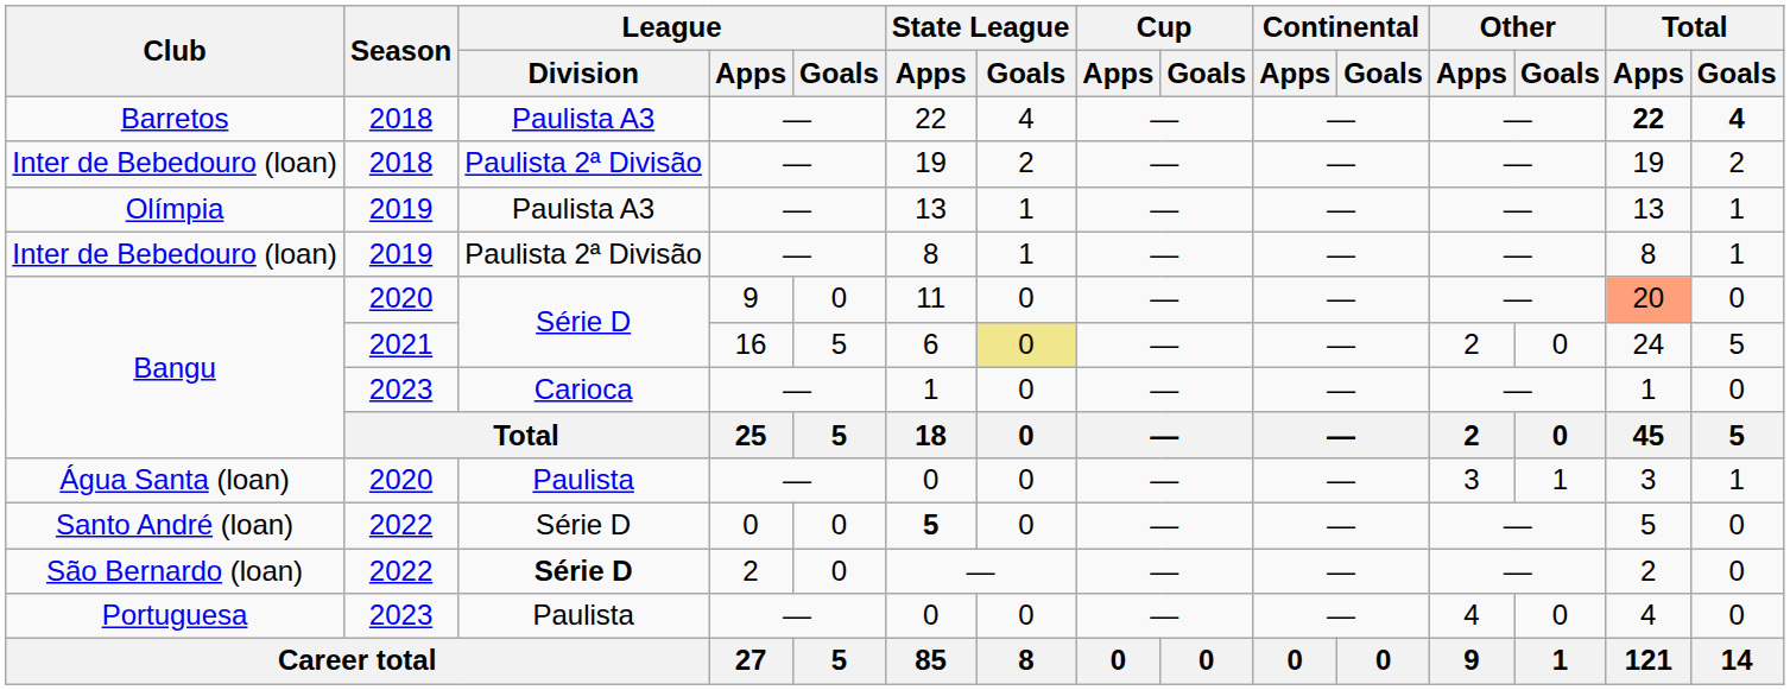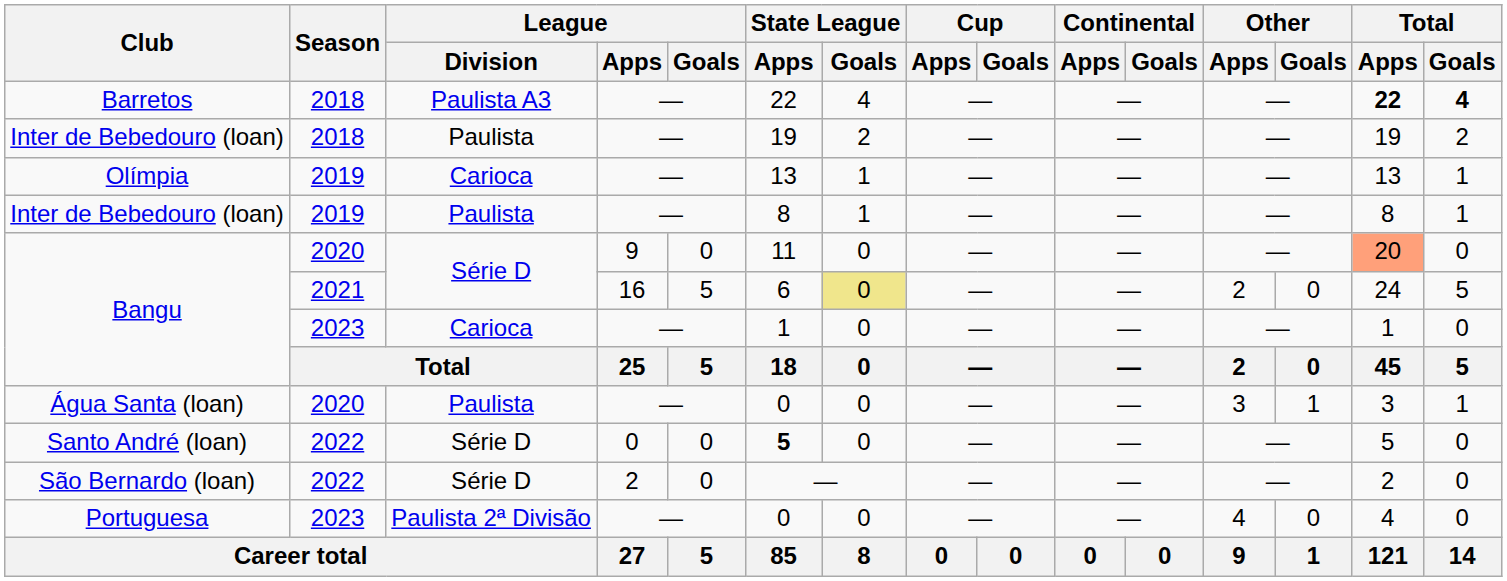 <table class="wikitable" style="text-align: center;">
 <tr>
 <th rowspan="2">Club</th>
 <th rowspan="2">Season</th>
 <th colspan="3">League</th>
 <th colspan="2">State League</th>
 <th colspan="2">Cup</th>
 <th colspan="2">Continental</th>
 <th colspan="2">Other</th>
 <th colspan="2">Total</th>
 </tr>
 <tr>
 <th>Division</th>
 <th>Apps</th>
 <th>Goals</th>
 <th>Apps</th>
 <th>Goals</th>
 <th>Apps</th>
 <th>Goals</th>
 <th>Apps</th>
 <th>Goals</th>
 <th>Apps</th>
 <th>Goals</th>
 <th>Apps</th>
 <th>Goals</th>
 </tr>
 <tr>
 <td valign="center"><a href='#'>Barretos</a></td>
 <td><a href='#'>2018</a></td>
 <td><a href='#'>Paulista A3</a></td>
 <td colspan="2">—</td>
 <td>22</td>
 <td>4</td>
 <td colspan="2">—</td>
 <td colspan="2">—</td>
 <td colspan="2">—</td>
 <td><strong>22</strong></td>
 <td><strong>4</strong></td>
 </tr>
 <tr>
 <td valign="center"><a href='#'>Inter de Bebedouro</a> (loan)</td>
 <td><a href='#'>2018</a></td>
-<td><a href='#'>Paulista 2ª Divisão</a></td>
+<td>Paulista</td>
 <td colspan="2">—</td>
 <td>19</td>
 <td>2</td>
 <td colspan="2">—</td>
 <td colspan="2">—</td>
 <td colspan="2">—</td>
 <td>19</td>
 <td>2</td>
 </tr>
 <tr>
 <td valign="center"><a href='#'>Olímpia</a></td>
 <td><a href='#'>2019</a></td>
-<td>Paulista A3</td>
+<td><a href='#'>Carioca</a></td>
 <td colspan="2">—</td>
 <td>13</td>
 <td>1</td>
 <td colspan="2">—</td>
 <td colspan="2">—</td>
 <td colspan="2">—</td>
 <td>13</td>
 <td>1</td>
 </tr>
 <tr>
 <td valign="center"><a href='#'>Inter de Bebedouro</a> (loan)</td>
 <td><a href='#'>2019</a></td>
-<td>Paulista 2ª Divisão</td>
+<td><a href='#'>Paulista</a></td>
 <td colspan="2">—</td>
 <td>8</td>
 <td>1</td>
 <td colspan="2">—</td>
 <td colspan="2">—</td>
 <td colspan="2">—</td>
 <td>8</td>
 <td>1</td>
 </tr>
 <tr>
 <td rowspan="4" valign="center"><a href='#'>Bangu</a></td>
 <td><a href='#'>2020</a></td>
 <td rowspan="2"><a href='#'>Série D</a></td>
 <td>9</td>
 <td>0</td>
 <td>11</td>
 <td>0</td>
 <td colspan="2">—</td>
 <td colspan="2">—</td>
 <td colspan="2">—</td>
 <td style="background: lightsalmon;">20</td>
 <td>0</td>
 </tr>
 <tr>
 <td><a href='#'>2021</a></td>
 <td>16</td>
 <td>5</td>
 <td>6</td>
 <td style="background: khaki;">0</td>
 <td colspan="2">—</td>
 <td colspan="2">—</td>
 <td>2</td>
 <td>0</td>
 <td>24</td>
 <td>5</td>
 </tr>
 <tr>
 <td><a href='#'>2023</a></td>
 <td><a href='#'>Carioca</a></td>
 <td colspan="2">—</td>
 <td>1</td>
 <td>0</td>
 <td colspan="2">—</td>
 <td colspan="2">—</td>
 <td colspan="2">—</td>
 <td>1</td>
 <td>0</td>
 </tr>
 <tr>
 <th colspan="2">Total</th>
 <th>25</th>
 <th>5</th>
 <th>18</th>
 <th>0</th>
 <th colspan="2">—</th>
 <th colspan="2">—</th>
 <th>2</th>
 <th>0</th>
 <th>45</th>
 <th>5</th>
 </tr>
 <tr>
 <td valign="center"><a href='#'>Água Santa</a> (loan)</td>
 <td><a href='#'>2020</a></td>
 <td><a href='#'>Paulista</a></td>
 <td colspan="2">—</td>
 <td>0</td>
 <td>0</td>
 <td colspan="2">—</td>
 <td colspan="2">—</td>
 <td>3</td>
 <td>1</td>
 <td>3</td>
 <td>1</td>
 </tr>
 <tr>
 <td valign="center"><a href='#'>Santo André</a> (loan)</td>
 <td><a href='#'>2022</a></td>
 <td>Série D</td>
 <td>0</td>
 <td>0</td>
 <td><strong>5</strong></td>
 <td>0</td>
 <td colspan="2">—</td>
 <td colspan="2">—</td>
 <td colspan="2">—</td>
 <td>5</td>
 <td>0</td>
 </tr>
 <tr>
 <td valign="center"><a href='#'>São Bernardo</a> (loan)</td>
 <td><a href='#'>2022</a></td>
-<td><strong>Série D</strong></td>
+<td>Série D</td>
 <td>2</td>
 <td>0</td>
 <td colspan="2">—</td>
 <td colspan="2">—</td>
 <td colspan="2">—</td>
 <td colspan="2">—</td>
 <td>2</td>
 <td>0</td>
 </tr>
 <tr>
 <td valign="center"><a href='#'>Portuguesa</a></td>
 <td><a href='#'>2023</a></td>
-<td>Paulista</td>
+<td><a href='#'>Paulista 2ª Divisão</a></td>
 <td colspan="2">—</td>
 <td>0</td>
 <td>0</td>
 <td colspan="2">—</td>
 <td colspan="2">—</td>
 <td>4</td>
 <td>0</td>
 <td>4</td>
 <td>0</td>
 </tr>
 <tr>
 <th colspan="3"><strong>Career total</strong></th>
 <th>27</th>
 <th>5</th>
 <th>85</th>
 <th>8</th>
 <th>0</th>
 <th>0</th>
 <th>0</th>
 <th>0</th>
 <th>9</th>
 <th>1</th>
 <th>121</th>
 <th>14</th>
 </tr>
 </table>
